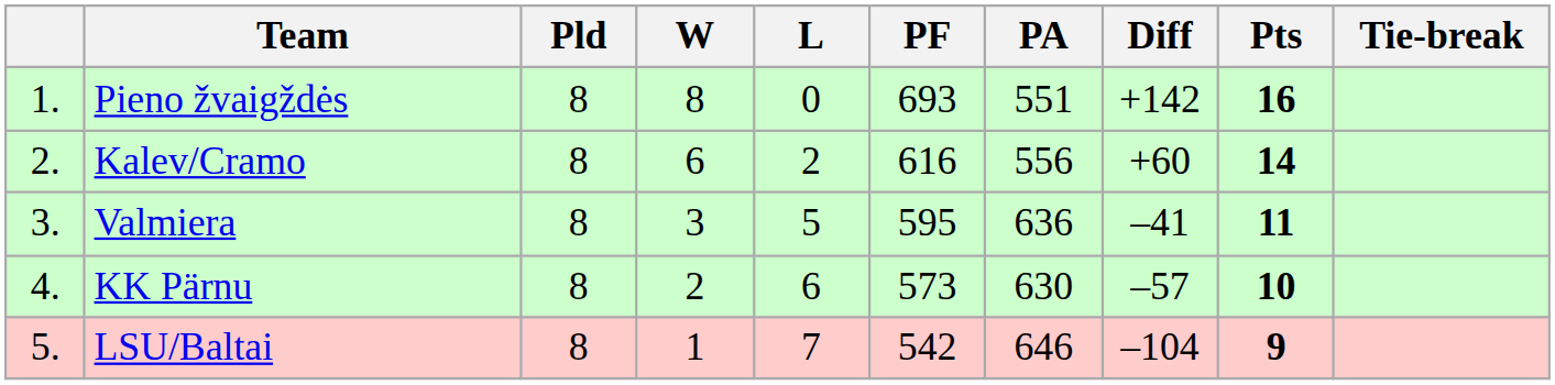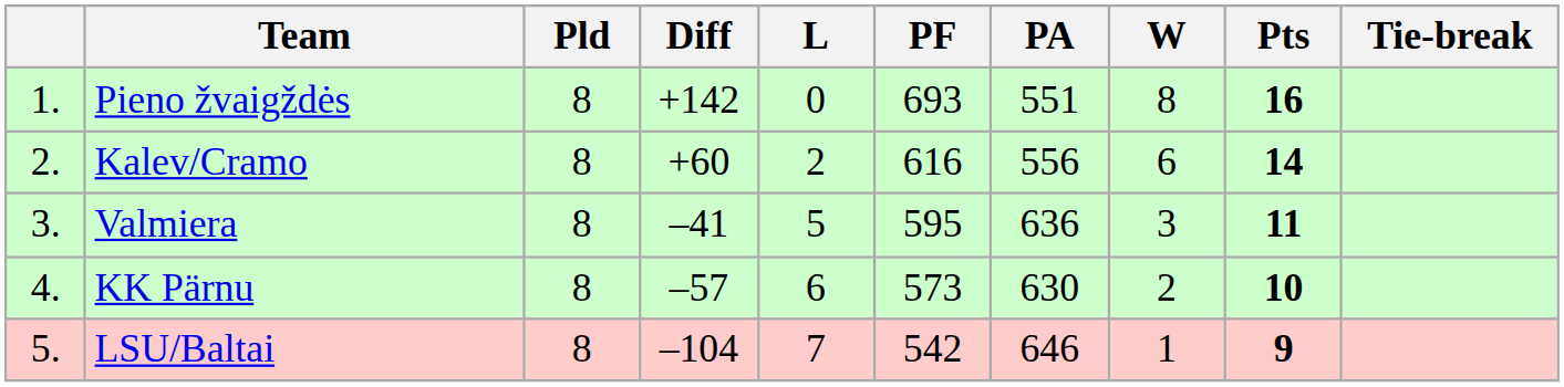 <table class="wikitable" style="text-align:center">
 <tr>
 <th width=25></th>
 <th width=170>Team</th>
 <th width=40>Pld</th>
-<th width=40>W</th>
+<th width=40>Diff</th>
 <th width=40>L</th>
 <th width=40>PF</th>
 <th width=40>PA</th>
-<th width=40>Diff</th>
+<th width=40>W</th>
 <th width=40>Pts</th>
 <th width=80>Tie-break</th>
 </tr>
 <tr style="background:#ccffcc;">
 <td>1.</td>
 <td align=left> <a href='#'>Pieno žvaigždės</a></td>
 <td>8</td>
-<td>8</td>
+<td>+142</td>
 <td>0</td>
 <td>693</td>
 <td>551</td>
-<td>+142</td>
+<td>8</td>
 <td><strong>16</strong></td>
 <td></td>
 </tr>
 <tr style="background:#ccffcc;">
 <td>2.</td>
 <td align=left> <a href='#'>Kalev/Cramo</a></td>
 <td>8</td>
-<td>6</td>
+<td>+60</td>
 <td>2</td>
 <td>616</td>
 <td>556</td>
-<td>+60</td>
+<td>6</td>
 <td><strong>14</strong></td>
 <td></td>
 </tr>
 <tr style="background:#ccffcc;">
 <td>3.</td>
 <td align=left> <a href='#'>Valmiera</a></td>
 <td>8</td>
-<td>3</td>
+<td>–41</td>
 <td>5</td>
 <td>595</td>
 <td>636</td>
-<td>–41</td>
+<td>3</td>
 <td><strong>11</strong></td>
 <td></td>
 </tr>
 <tr style="background:#ccffcc;">
 <td>4.</td>
 <td align=left> <a href='#'>KK Pärnu</a></td>
 <td>8</td>
-<td>2</td>
+<td>–57</td>
 <td>6</td>
 <td>573</td>
 <td>630</td>
-<td>–57</td>
+<td>2</td>
 <td><strong>10</strong></td>
 <td></td>
 </tr>
 <tr style="background:#ffcccc;">
 <td>5.</td>
 <td align=left> <a href='#'>LSU/Baltai</a></td>
 <td>8</td>
-<td>1</td>
+<td>–104</td>
 <td>7</td>
 <td>542</td>
 <td>646</td>
-<td>–104</td>
+<td>1</td>
 <td><strong>9</strong></td>
 <td></td>
 </tr>
 </table>
